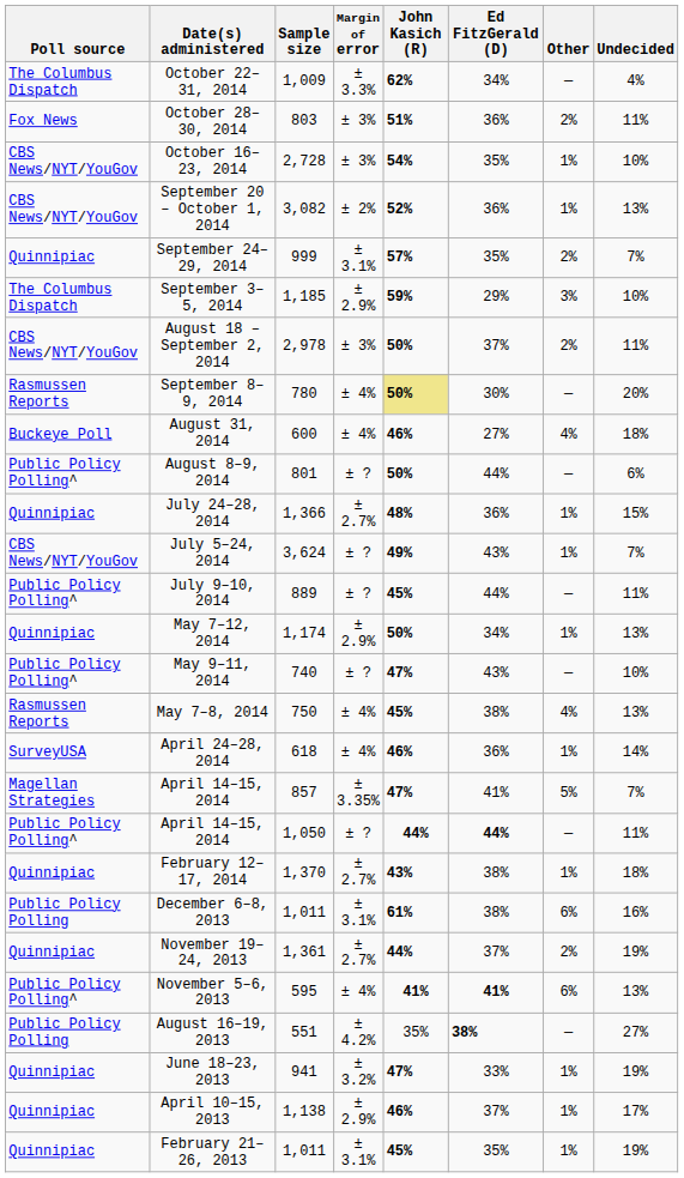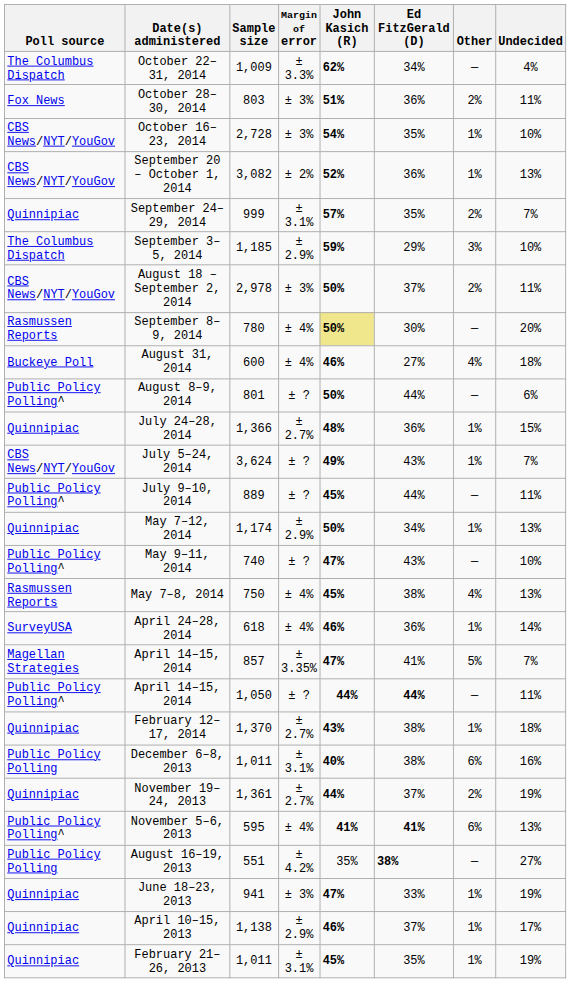 <table class="wikitable">
 <tr valign= bottom>
 <th style="width:190px;">Poll source</th>
 <th style="width:215px;">Date(s)<br>administered</th>
 <th class=small>Sample<br>size</th>
 <th><small>Margin of</small><br>error</th>
 <th style="width:100px;">John<br>Kasich (R)</th>
 <th style="width:100px;">Ed<br>FitzGerald (D)</th>
 <th>Other</th>
 <th>Undecided</th>
 </tr>
 <tr>
 <td><a href='#'>The Columbus Dispatch</a></td>
 <td align=center>October 22–31, 2014</td>
 <td align=center>1,009</td>
 <td align=center>± 3.3%</td>
 <td><strong>62%</strong></td>
 <td align=center>34%</td>
 <td align=center>—</td>
 <td align=center>4%</td>
 </tr>
 <tr>
 <td><a href='#'>Fox News</a></td>
 <td align=center>October 28–30, 2014</td>
 <td align=center>803</td>
 <td align=center>± 3%</td>
 <td><strong>51%</strong></td>
 <td align=center>36%</td>
 <td align=center>2%</td>
 <td align=center>11%</td>
 </tr>
 <tr>
 <td><a href='#'>CBS News</a>/<a href='#'>NYT</a>/<a href='#'>YouGov</a></td>
 <td align=center>October 16–23, 2014</td>
 <td align=center>2,728</td>
 <td align=center>± 3%</td>
 <td><strong>54%</strong></td>
 <td align=center>35%</td>
 <td align=center>1%</td>
 <td align=center>10%</td>
 </tr>
 <tr>
 <td><a href='#'>CBS News</a>/<a href='#'>NYT</a>/<a href='#'>YouGov</a></td>
 <td align=center>September 20 – October 1, 2014</td>
 <td align=center>3,082</td>
 <td align=center>± 2%</td>
 <td><strong>52%</strong></td>
 <td align=center>36%</td>
 <td align=center>1%</td>
 <td align=center>13%</td>
 </tr>
 <tr>
 <td><a href='#'>Quinnipiac</a></td>
 <td align=center>September 24–29, 2014</td>
 <td align=center>999</td>
 <td align=center>± 3.1%</td>
 <td><strong>57%</strong></td>
 <td align=center>35%</td>
 <td align=center>2%</td>
 <td align=center>7%</td>
 </tr>
 <tr>
 <td><a href='#'>The Columbus Dispatch</a></td>
 <td align=center>September 3–5, 2014</td>
 <td align=center>1,185</td>
 <td align=center>± 2.9%</td>
 <td><strong>59%</strong></td>
 <td align=center>29%</td>
 <td align=center>3%</td>
 <td align=center>10%</td>
 </tr>
 <tr>
 <td><a href='#'>CBS News</a>/<a href='#'>NYT</a>/<a href='#'>YouGov</a></td>
 <td align=center>August 18 – September 2, 2014</td>
 <td align=center>2,978</td>
 <td align=center>± 3%</td>
 <td><strong>50%</strong></td>
 <td align=center>37%</td>
 <td align=center>2%</td>
 <td align=center>11%</td>
 </tr>
 <tr>
 <td><a href='#'>Rasmussen Reports</a></td>
 <td align=center>September 8–9, 2014</td>
 <td align=center>780</td>
 <td align=center>± 4%</td>
 <td style="background: khaki;"><strong>50%</strong></td>
 <td align=center>30%</td>
 <td align=center>—</td>
 <td align=center>20%</td>
 </tr>
 <tr>
 <td><a href='#'>Buckeye Poll</a></td>
 <td align=center>August 31, 2014</td>
 <td align=center>600</td>
 <td align=center>± 4%</td>
 <td><strong>46%</strong></td>
 <td align=center>27%</td>
 <td align=center>4%</td>
 <td align=center>18%</td>
 </tr>
 <tr>
 <td><a href='#'>Public Policy Polling</a>^</td>
 <td align=center>August 8–9, 2014</td>
 <td align=center>801</td>
 <td align=center>± ?</td>
 <td><strong>50%</strong></td>
 <td align=center>44%</td>
 <td align=center>—</td>
 <td align=center>6%</td>
 </tr>
 <tr>
 <td><a href='#'>Quinnipiac</a></td>
 <td align=center>July 24–28, 2014</td>
 <td align=center>1,366</td>
 <td align=center>± 2.7%</td>
 <td><strong>48%</strong></td>
 <td align=center>36%</td>
 <td align=center>1%</td>
 <td align=center>15%</td>
 </tr>
 <tr>
 <td><a href='#'>CBS News</a>/<a href='#'>NYT</a>/<a href='#'>YouGov</a></td>
 <td align=center>July 5–24, 2014</td>
 <td align=center>3,624</td>
 <td align=center>± ?</td>
 <td><strong>49%</strong></td>
 <td align=center>43%</td>
 <td align=center>1%</td>
 <td align=center>7%</td>
 </tr>
 <tr>
 <td><a href='#'>Public Policy Polling</a>^</td>
 <td align=center>July 9–10, 2014</td>
 <td align=center>889</td>
 <td align=center>± ?</td>
 <td><strong>45%</strong></td>
 <td align=center>44%</td>
 <td align=center>—</td>
 <td align=center>11%</td>
 </tr>
 <tr>
 <td><a href='#'>Quinnipiac</a></td>
 <td align=center>May 7–12, 2014</td>
 <td align=center>1,174</td>
 <td align=center>± 2.9%</td>
 <td><strong>50%</strong></td>
 <td align=center>34%</td>
 <td align=center>1%</td>
 <td align=center>13%</td>
 </tr>
 <tr>
 <td><a href='#'>Public Policy Polling</a>^</td>
 <td align=center>May 9–11, 2014</td>
 <td align=center>740</td>
 <td align=center>± ?</td>
 <td><strong>47%</strong></td>
 <td align=center>43%</td>
 <td align=center>—</td>
 <td align=center>10%</td>
 </tr>
 <tr>
 <td><a href='#'>Rasmussen Reports</a></td>
 <td align=center>May 7–8, 2014</td>
 <td align=center>750</td>
 <td align=center>± 4%</td>
 <td><strong>45%</strong></td>
 <td align=center>38%</td>
 <td align=center>4%</td>
 <td align=center>13%</td>
 </tr>
 <tr>
 <td><a href='#'>SurveyUSA</a></td>
 <td align=center>April 24–28, 2014</td>
 <td align=center>618</td>
 <td align=center>± 4%</td>
 <td><strong>46%</strong></td>
 <td align=center>36%</td>
 <td align=center>1%</td>
 <td align=center>14%</td>
 </tr>
 <tr>
 <td><a href='#'>Magellan Strategies</a></td>
 <td align=center>April 14–15, 2014</td>
 <td align=center>857</td>
 <td align=center>± 3.35%</td>
 <td><strong>47%</strong></td>
 <td align=center>41%</td>
 <td align=center>5%</td>
 <td align=center>7%</td>
 </tr>
 <tr>
 <td><a href='#'>Public Policy Polling</a>^</td>
 <td align=center>April 14–15, 2014</td>
 <td align=center>1,050</td>
 <td align=center>± ?</td>
 <td align=center><strong>44%</strong></td>
 <td align=center><strong>44%</strong></td>
 <td align=center>—</td>
 <td align=center>11%</td>
 </tr>
 <tr>
 <td><a href='#'>Quinnipiac</a></td>
 <td align=center>February 12–17, 2014</td>
 <td align=center>1,370</td>
 <td align=center>± 2.7%</td>
 <td><strong>43%</strong></td>
 <td align=center>38%</td>
 <td align=center>1%</td>
 <td align=center>18%</td>
 </tr>
 <tr>
 <td><a href='#'>Public Policy Polling</a></td>
 <td align=center>December 6–8, 2013</td>
 <td align=center>1,011</td>
 <td align=center>± 3.1%</td>
-<td><strong>61%</strong></td>
+<td><strong>40%</strong></td>
 <td align=center>38%</td>
 <td align=center>6%</td>
 <td align=center>16%</td>
 </tr>
 <tr>
 <td><a href='#'>Quinnipiac</a></td>
 <td align=center>November 19–24, 2013</td>
 <td align=center>1,361</td>
 <td align=center>± 2.7%</td>
 <td><strong>44%</strong></td>
 <td align=center>37%</td>
 <td align=center>2%</td>
 <td align=center>19%</td>
 </tr>
 <tr>
 <td><a href='#'>Public Policy Polling</a>^</td>
 <td align=center>November 5–6, 2013</td>
 <td align=center>595</td>
 <td align=center>± 4%</td>
 <td align=center><strong>41%</strong></td>
 <td align=center><strong>41%</strong></td>
 <td align=center>6%</td>
 <td align=center>13%</td>
 </tr>
 <tr>
 <td><a href='#'>Public Policy Polling</a></td>
 <td align=center>August 16–19, 2013</td>
 <td align=center>551</td>
 <td align=center>± 4.2%</td>
 <td align=center>35%</td>
 <td><strong>38%</strong></td>
 <td align=center>—</td>
 <td align=center>27%</td>
 </tr>
 <tr>
 <td><a href='#'>Quinnipiac</a></td>
 <td align=center>June 18–23, 2013</td>
 <td align=center>941</td>
-<td align=center>± 3.2%</td>
+<td align=center>± 3%</td>
 <td><strong>47%</strong></td>
 <td align=center>33%</td>
 <td align=center>1%</td>
 <td align=center>19%</td>
 </tr>
 <tr>
 <td><a href='#'>Quinnipiac</a></td>
 <td align=center>April 10–15, 2013</td>
 <td align=center>1,138</td>
 <td align=center>± 2.9%</td>
 <td><strong>46%</strong></td>
 <td align=center>37%</td>
 <td align=center>1%</td>
 <td align=center>17%</td>
 </tr>
 <tr>
 <td><a href='#'>Quinnipiac</a></td>
 <td align=center>February 21–26, 2013</td>
 <td align=center>1,011</td>
 <td align=center>± 3.1%</td>
 <td><strong>45%</strong></td>
 <td align=center>35%</td>
 <td align=center>1%</td>
 <td align=center>19%</td>
 </tr>
 </table>
